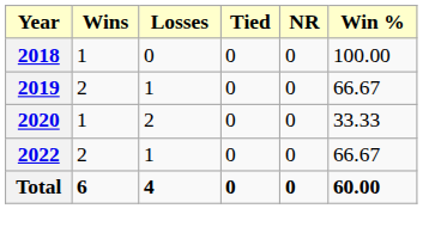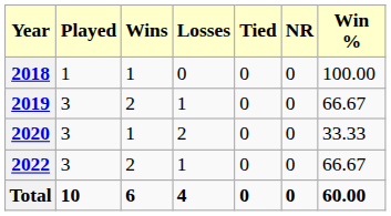 <table class="wikitable" style="width:25%;">
 <tr>
 <th style="background:#ffc;">Year</th>
+<th style="background:#ffc;">Played</th>
 <th style="background:#ffc;">Wins</th>
 <th style="background:#ffc;">Losses</th>
 <th style="background:#ffc;">Tied</th>
 <th style="background:#ffc;">NR</th>
 <th style="background:#ffc;">Win %</th>
 </tr>
 <tr>
 <th><a href='#'>2018</a></th>
 <td>1</td>
+<td>1</td>
 <td>0</td>
 <td>0</td>
 <td>0</td>
 <td>100.00</td>
 </tr>
 <tr>
 <th><a href='#'>2019</a></th>
+<td>3</td>
 <td>2</td>
 <td>1</td>
 <td>0</td>
 <td>0</td>
 <td>66.67</td>
 </tr>
 <tr>
 <th><a href='#'>2020</a></th>
+<td>3</td>
 <td>1</td>
 <td>2</td>
 <td>0</td>
 <td>0</td>
 <td>33.33</td>
 </tr>
 <tr>
 <th><a href='#'>2022</a></th>
+<td>3</td>
 <td>2</td>
 <td>1</td>
 <td>0</td>
 <td>0</td>
 <td>66.67</td>
 </tr>
 <tr>
 <th>Total</th>
+<td><strong>10</strong></td>
 <td><strong>6</strong></td>
 <td><strong>4</strong></td>
 <td><strong>0</strong></td>
 <td><strong>0</strong></td>
 <td><strong>60.00</strong></td>
 </tr>
 </table>
